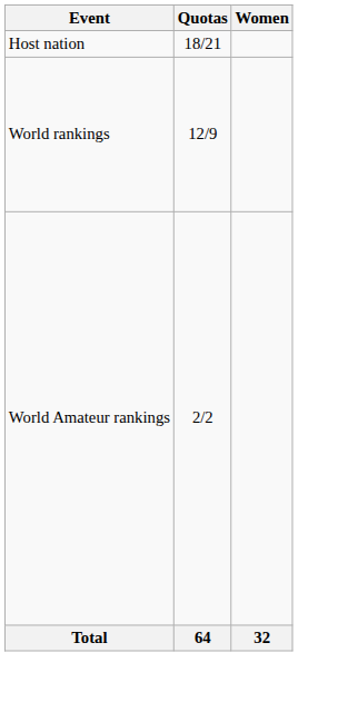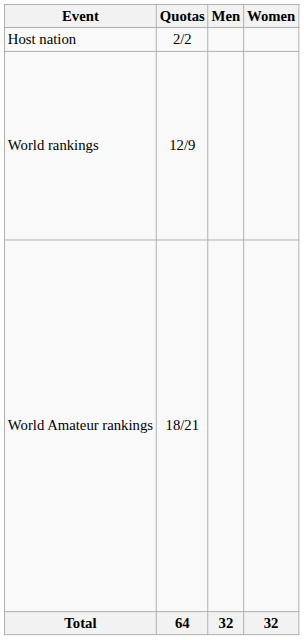 <table class="wikitable">
 <tr>
 <th>Event</th>
 <th>Quotas</th>
+<th>Men</th>
 <th>Women</th>
 </tr>
 <tr>
 <td>Host nation</td>
-<td align=center>18/21</td>
+<td align=center>2/2</td>
+<td><br></td>
 <td><br></td>
 </tr>
 <tr>
 <td>World rankings</td>
 <td align=center>12/9</td>
+<td><br><br><br><br><br><br><br><br><br><br><br></td>
 <td><br><br><br><br><br><br><br><br></td>
 </tr>
 <tr>
 <td>World Amateur rankings</td>
-<td align=center>2/2</td>
+<td align=center>18/21</td>
+<td><br><br><br><br><br><br><br><br><br><br><br><br><br><br><br><br><br><s></s><br></td>
 <td><br><br><br><br><br><br><br><br><s></s><br><br><br><br><br><br><br><br><s></s><br><br><br><br><br><br></td>
 </tr>
 <tr>
 <th>Total</th>
 <th>64</th>
 <th>32</th>
+<th>32</th>
 </tr>
 </table>
